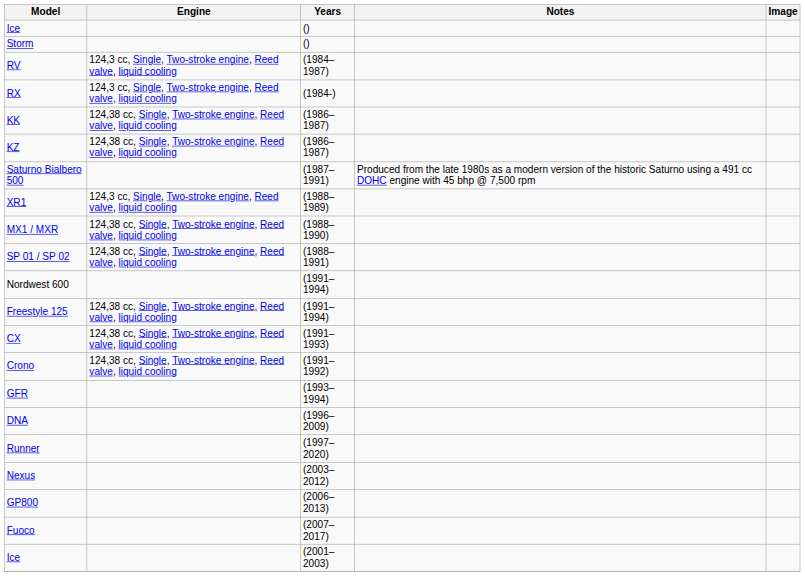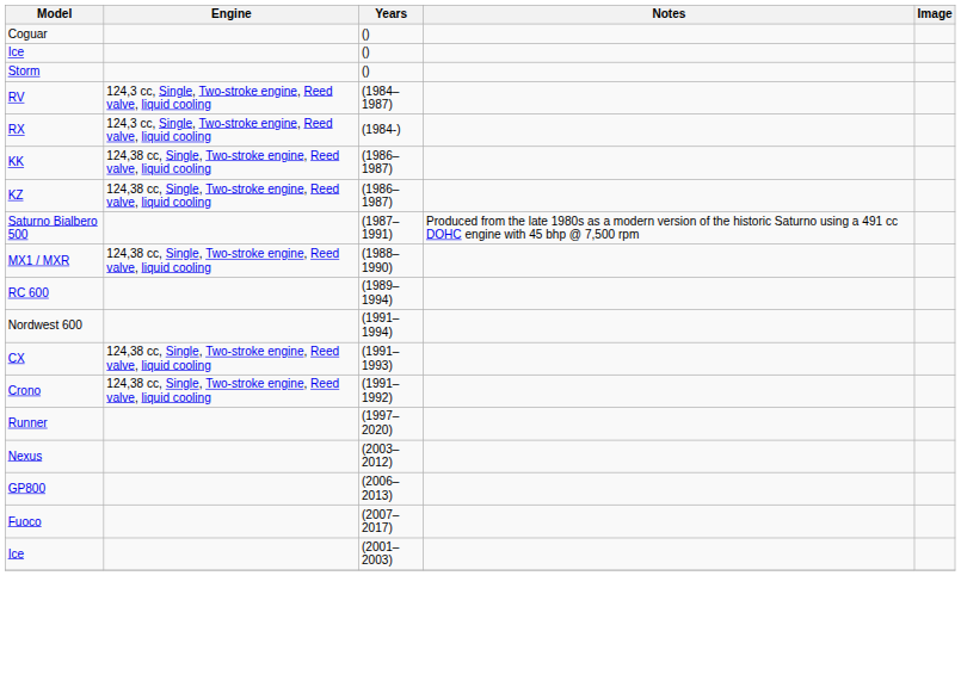 <table class="wikitable sortable" style="width:100%">
 <tr>
 <th>Model</th>
 <th>Engine</th>
 <th>Years</th>
 <th>Notes</th>
 <th>Image</th>
+</tr>
+<tr>
+<td>Coguar</td>
+<td></td>
+<td>()</td>
+<td></td>
+<td></td>
 </tr>
 <tr>
 <td><a href='#'>Ice</a></td>
 <td></td>
 <td>()</td>
 <td></td>
 <td></td>
 </tr>
 <tr>
 <td><a href='#'>Storm</a></td>
 <td></td>
 <td>()</td>
 <td></td>
 <td></td>
 </tr>
 <tr>
 <td><a href='#'>RV</a></td>
 <td>124,3 cc, <a href='#'>Single</a>, <a href='#'>Two-stroke engine</a>, <a href='#'>Reed valve</a>, <a href='#'>liquid cooling</a></td>
 <td>(1984–1987)</td>
 <td></td>
 <td></td>
 </tr>
 <tr>
 <td><a href='#'>RX</a></td>
 <td>124,3 cc, <a href='#'>Single</a>, <a href='#'>Two-stroke engine</a>, <a href='#'>Reed valve</a>, <a href='#'>liquid cooling</a></td>
 <td>(1984-)</td>
 <td></td>
 <td></td>
 </tr>
 <tr>
 <td><a href='#'>KK</a></td>
 <td>124,38 cc, <a href='#'>Single</a>, <a href='#'>Two-stroke engine</a>, <a href='#'>Reed valve</a>, <a href='#'>liquid cooling</a></td>
 <td>(1986–1987)</td>
 <td></td>
 <td></td>
 </tr>
 <tr>
 <td><a href='#'>KZ</a></td>
 <td>124,38 cc, <a href='#'>Single</a>, <a href='#'>Two-stroke engine</a>, <a href='#'>Reed valve</a>, <a href='#'>liquid cooling</a></td>
 <td>(1986–1987)</td>
 <td></td>
 <td></td>
 </tr>
 <tr>
 <td><a href='#'>Saturno Bialbero 500</a></td>
 <td></td>
 <td>(1987–1991)</td>
 <td>Produced from the late 1980s as a modern version of the historic Saturno using a 491 cc <a href='#'>DOHC</a> engine with 45 bhp @ 7,500 rpm</td>
 <td></td>
 </tr>
 <tr>
-<td><a href='#'>XR1</a></td>
-<td>124,3 cc, <a href='#'>Single</a>, <a href='#'>Two-stroke engine</a>, <a href='#'>Reed valve</a>, <a href='#'>liquid cooling</a></td>
-<td>(1988–1989)</td>
-<td></td>
-<td></td>
-</tr>
-<tr>
 <td><a href='#'>MX1 / MXR</a></td>
 <td>124,38 cc, <a href='#'>Single</a>, <a href='#'>Two-stroke engine</a>, <a href='#'>Reed valve</a>, <a href='#'>liquid cooling</a></td>
 <td>(1988–1990)</td>
 <td></td>
 <td></td>
 </tr>
 <tr>
-<td><a href='#'>SP 01 / SP 02</a></td>
-<td>124,38 cc, <a href='#'>Single</a>, <a href='#'>Two-stroke engine</a>, <a href='#'>Reed valve</a>, <a href='#'>liquid cooling</a></td>
-<td>(1988–1991)</td>
+<td><a href='#'>RC 600</a></td>
+<td></td>
+<td>(1989–1994)</td>
 <td></td>
 <td></td>
 </tr>
 <tr>
 <td>Nordwest 600</td>
 <td></td>
-<td>(1991–1994)</td>
-<td></td>
-<td></td>
-</tr>
-<tr>
-<td><a href='#'>Freestyle 125</a></td>
-<td>124,38 cc, <a href='#'>Single</a>, <a href='#'>Two-stroke engine</a>, <a href='#'>Reed valve</a>, <a href='#'>liquid cooling</a></td>
 <td>(1991–1994)</td>
 <td></td>
 <td></td>
 </tr>
 <tr>
 <td><a href='#'>CX</a></td>
 <td>124,38 cc, <a href='#'>Single</a>, <a href='#'>Two-stroke engine</a>, <a href='#'>Reed valve</a>, <a href='#'>liquid cooling</a></td>
 <td>(1991–1993)</td>
 <td></td>
 <td></td>
 </tr>
 <tr>
 <td><a href='#'>Crono</a></td>
 <td>124,38 cc, <a href='#'>Single</a>, <a href='#'>Two-stroke engine</a>, <a href='#'>Reed valve</a>, <a href='#'>liquid cooling</a></td>
 <td>(1991–1992)</td>
-<td></td>
-<td></td>
-</tr>
-<tr>
-<td><a href='#'>GFR</a></td>
-<td></td>
-<td>(1993–1994)</td>
-<td></td>
-<td></td>
-</tr>
-<tr>
-<td><a href='#'>DNA</a></td>
-<td></td>
-<td>(1996–2009)</td>
 <td></td>
 <td></td>
 </tr>
 <tr>
 <td><a href='#'>Runner</a></td>
 <td></td>
 <td>(1997–2020)</td>
 <td></td>
 <td></td>
 </tr>
 <tr>
 <td><a href='#'>Nexus</a></td>
 <td></td>
 <td>(2003–2012)</td>
 <td></td>
 <td></td>
 </tr>
 <tr>
 <td><a href='#'>GP800</a></td>
 <td></td>
 <td>(2006–2013)</td>
 <td></td>
 <td></td>
 </tr>
 <tr>
 <td><a href='#'>Fuoco</a></td>
 <td></td>
 <td>(2007–2017)</td>
 <td></td>
 <td></td>
 </tr>
 <tr>
 <td><a href='#'>Ice</a></td>
 <td></td>
 <td>(2001–2003)</td>
 <td></td>
 <td></td>
 </tr>
 <tr>
 </tr>
 </table>
